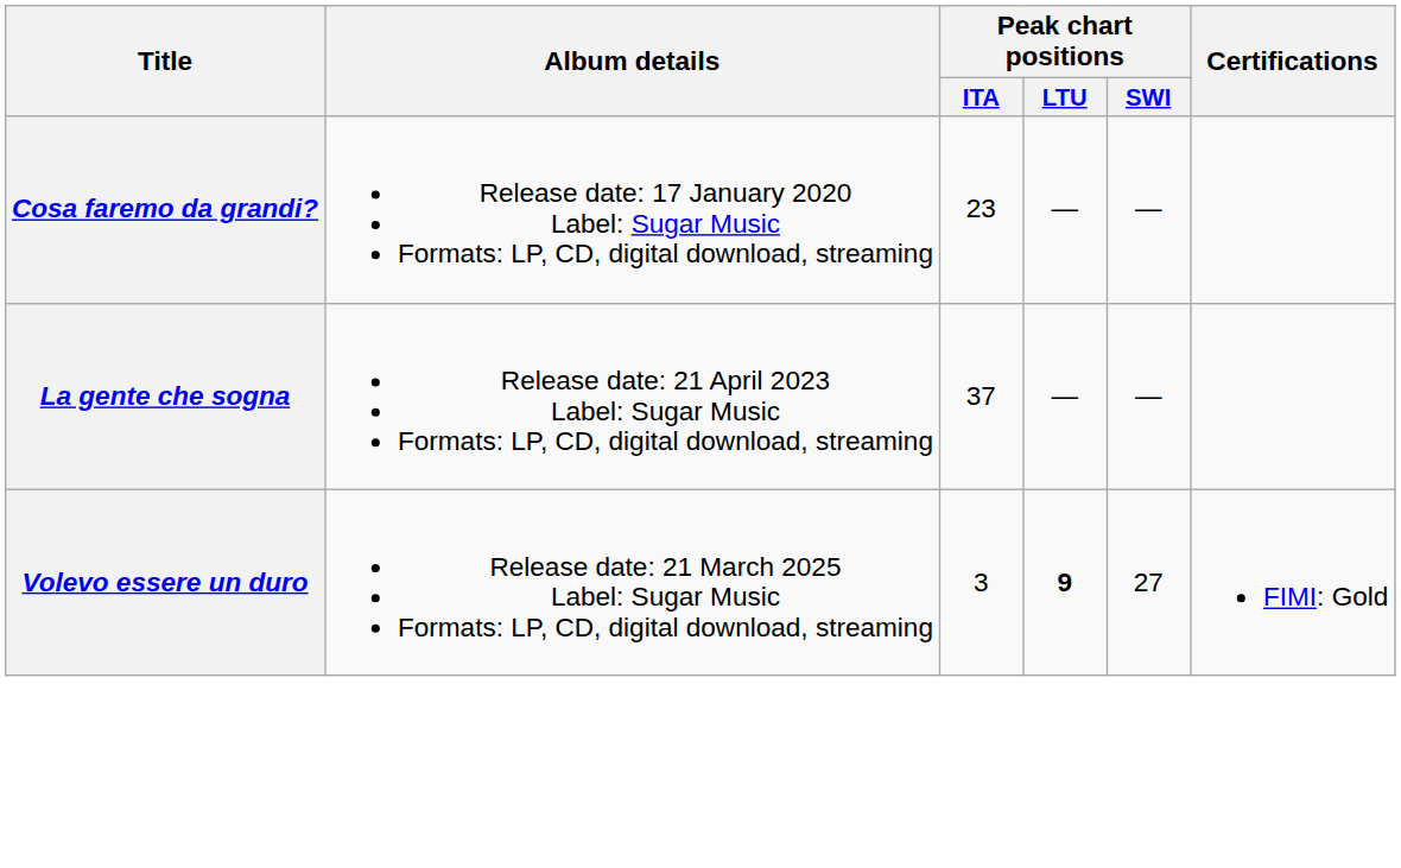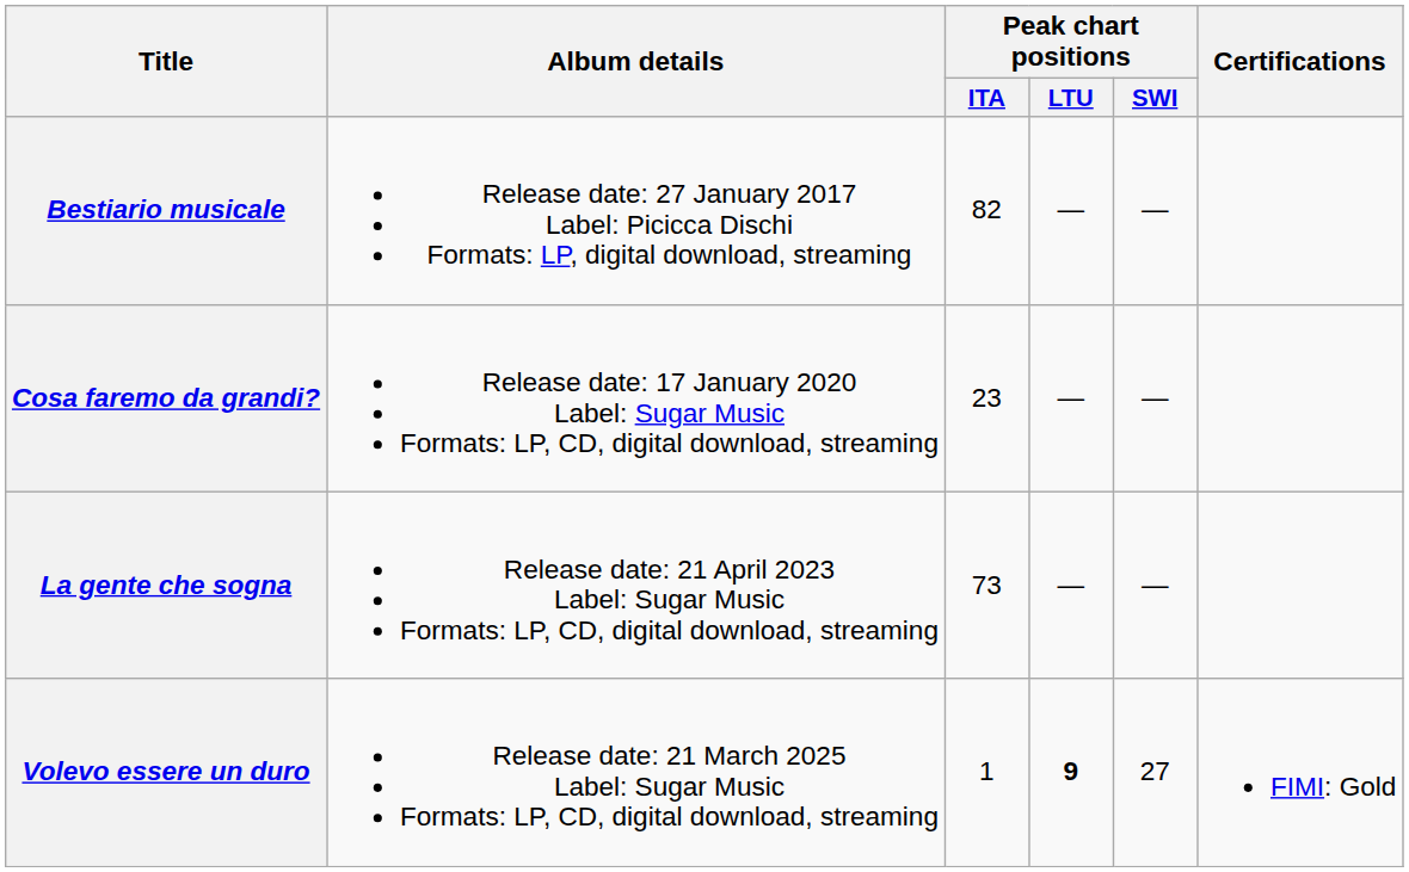 <table class="wikitable plainrowheaders" style="text-align:center;">
 <tr>
 <th scope="col" rowspan="2">Title</th>
 <th scope="col" rowspan="2">Album details</th>
 <th scope="col" colspan="3">Peak chart positions</th>
 <th scope="col" rowspan="2">Certifications</th>
 </tr>
 <tr>
 <th scope="col" style="width:3em;font-size:90%;"><a href='#'>ITA</a><br></th>
 <th scope="col" style="width:3em;font-size:90%;"><a href='#'>LTU</a><br></th>
 <th scope="col" style="width:3em;font-size:90%;"><a href='#'>SWI</a><br></th>
 </tr>
 <tr>
+<th scope="row"><em><a href='#'>Bestiario musicale</a></em></th>
+<td><br><ul><li>Release date: 27 January 2017</li><li>Label: Picicca Dischi</li><li>Formats: <a href='#'>LP</a>, digital download, streaming</li></ul></td>
+<td>82</td>
+<td>—</td>
+<td>—</td>
+<td></td>
+</tr>
+<tr>
 <th scope="row"><em><a href='#'>Cosa faremo da grandi?</a></em></th>
 <td><br><ul><li>Release date: 17 January 2020</li><li>Label: <a href='#'>Sugar Music</a></li><li>Formats: LP, CD, digital download, streaming</li></ul></td>
 <td>23</td>
 <td>—</td>
 <td>—</td>
 <td></td>
 </tr>
 <tr>
 <th scope="row"><em><a href='#'>La gente che sogna</a></em></th>
 <td><br><ul><li>Release date: 21 April 2023</li><li>Label: Sugar Music</li><li>Formats: LP, CD, digital download, streaming</li></ul></td>
-<td>37</td>
+<td>73</td>
 <td>—</td>
 <td>—</td>
 <td></td>
 </tr>
 <tr>
 <th scope="row"><em><a href='#'>Volevo essere un duro</a></em></th>
 <td><br><ul><li>Release date: 21 March 2025</li><li>Label: Sugar Music</li><li>Formats: LP, CD, digital download, streaming</li></ul></td>
-<td>3</td>
+<td>1</td>
 <td><strong>9</strong></td>
 <td>27</td>
 <td><br><ul><li><a href='#'>FIMI</a>: Gold</li></ul></td>
 </tr>
 </table>
